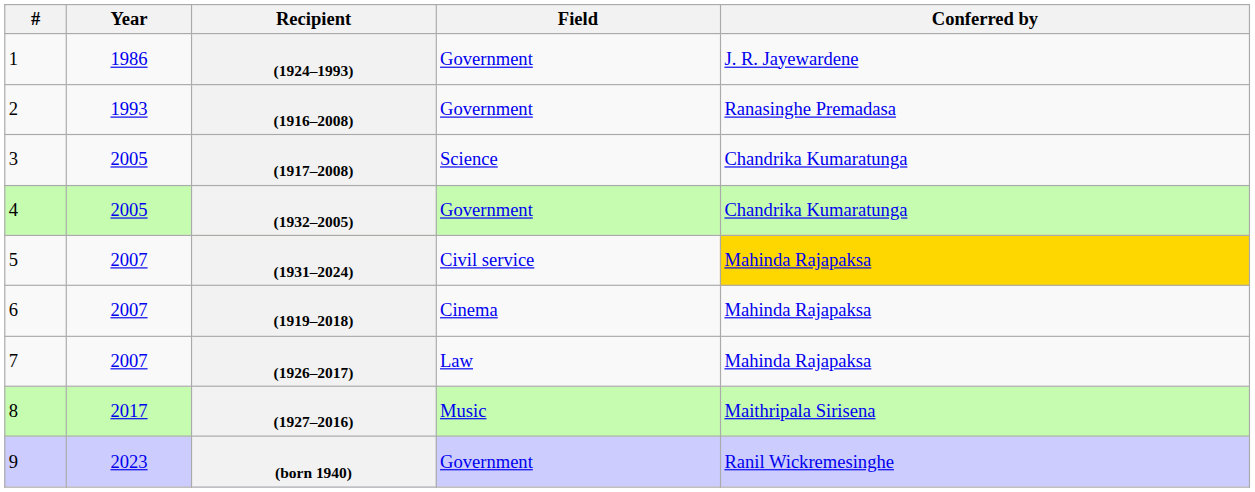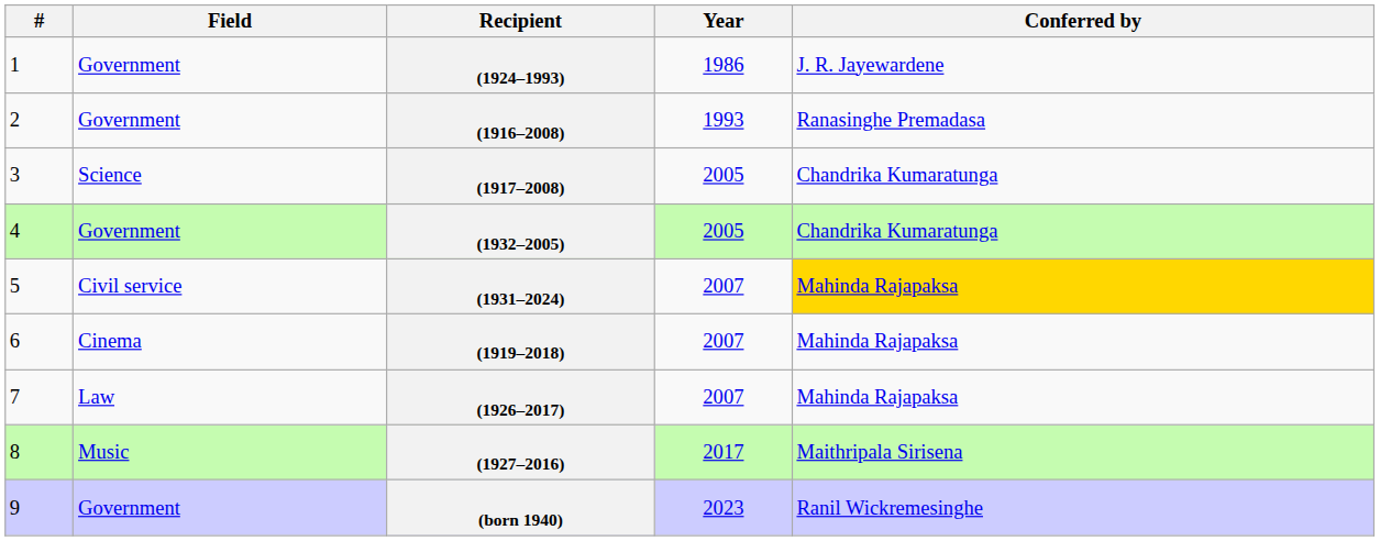 <table class="wikitable sortable" style="margin:1em auto; width:85%">
 <tr>
 <th scope="col" style="width:5%">#</th>
+<th>Field</th>
+<th>Recipient</th>
 <th scope="col" style="width:10%">Year</th>
-<th>Recipient</th>
-<th>Field</th>
 <th>Conferred by</th>
 </tr>
 <tr>
 <td>1</td>
+<td><a href='#'>Government</a></td>
+<th scope="row"><br><small>(1924–1993)</small></th>
 <td style="text-align:center;"><a href='#'>1986</a></td>
-<th scope="row"><br><small>(1924–1993)</small></th>
-<td><a href='#'>Government</a></td>
 <td><a href='#'>J. R. Jayewardene</a></td>
 </tr>
 <tr>
 <td>2</td>
+<td><a href='#'>Government</a></td>
+<th scope="row"><br><small>(1916–2008)</small></th>
 <td style="text-align:center;"><a href='#'>1993</a></td>
-<th scope="row"><br><small>(1916–2008)</small></th>
-<td><a href='#'>Government</a></td>
 <td><a href='#'>Ranasinghe Premadasa</a></td>
 </tr>
 <tr>
 <td>3</td>
+<td><a href='#'>Science</a></td>
+<th scope="row"><br><small>(1917–2008)</small></th>
 <td style="text-align:center;"><a href='#'>2005</a></td>
-<th scope="row"><br><small>(1917–2008)</small></th>
-<td><a href='#'>Science</a></td>
 <td><a href='#'>Chandrika Kumaratunga</a></td>
 </tr>
 <tr bgcolor=#C5FCB0>
 <td>4</td>
+<td><a href='#'>Government</a></td>
+<th scope="row"><br><small>(1932–2005)</small></th>
 <td style="text-align:center;"><a href='#'>2005</a></td>
-<th scope="row"><br><small>(1932–2005)</small></th>
-<td><a href='#'>Government</a></td>
 <td><a href='#'>Chandrika Kumaratunga</a></td>
 </tr>
 <tr>
 <td>5</td>
+<td><a href='#'>Civil service</a></td>
+<th scope="row"><br><small>(1931–2024)</small></th>
 <td style="text-align:center;"><a href='#'>2007</a></td>
-<th scope="row"><br><small>(1931–2024)</small></th>
-<td><a href='#'>Civil service</a></td>
 <td style="background: gold;"><a href='#'>Mahinda Rajapaksa</a></td>
 </tr>
 <tr>
 <td>6</td>
+<td><a href='#'>Cinema</a></td>
+<th scope="row"><br><small>(1919–2018)</small></th>
 <td style="text-align:center;"><a href='#'>2007</a></td>
-<th scope="row"><br><small>(1919–2018)</small></th>
-<td><a href='#'>Cinema</a></td>
 <td><a href='#'>Mahinda Rajapaksa</a></td>
 </tr>
 <tr>
 <td>7</td>
+<td><a href='#'>Law</a></td>
+<th scope="row"><br><small>(1926–2017)</small></th>
 <td style="text-align:center;"><a href='#'>2007</a></td>
-<th scope="row"><br><small>(1926–2017)</small></th>
-<td><a href='#'>Law</a></td>
 <td><a href='#'>Mahinda Rajapaksa</a></td>
 </tr>
 <tr bgcolor=#C5FCB0>
 <td>8</td>
+<td><a href='#'>Music</a></td>
+<th scope="row"><br><small>(1927–2016)</small></th>
 <td style="text-align:center;"><a href='#'>2017</a></td>
-<th scope="row"><br><small>(1927–2016)</small></th>
-<td><a href='#'>Music</a></td>
 <td><a href='#'>Maithripala Sirisena</a></td>
 </tr>
 <tr bgcolor=#ccccff>
 <td>9</td>
+<td><a href='#'>Government</a></td>
+<th scope="row"><br><small>(born 1940)</small></th>
 <td style="text-align:center;"><a href='#'>2023</a></td>
-<th scope="row"><br><small>(born 1940)</small></th>
-<td><a href='#'>Government</a></td>
 <td><a href='#'>Ranil Wickremesinghe</a></td>
 </tr>
 </table>
